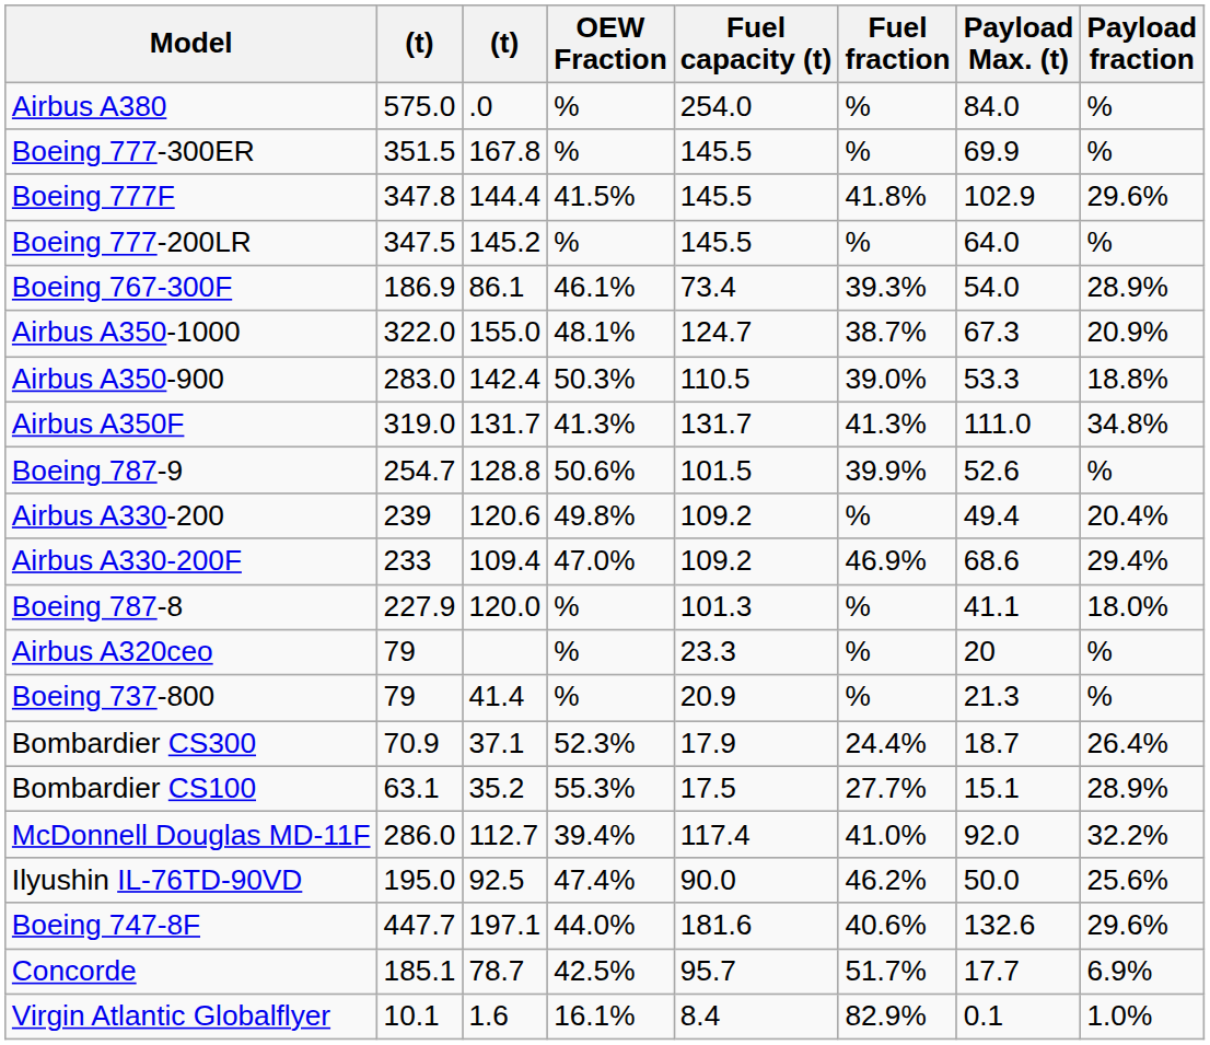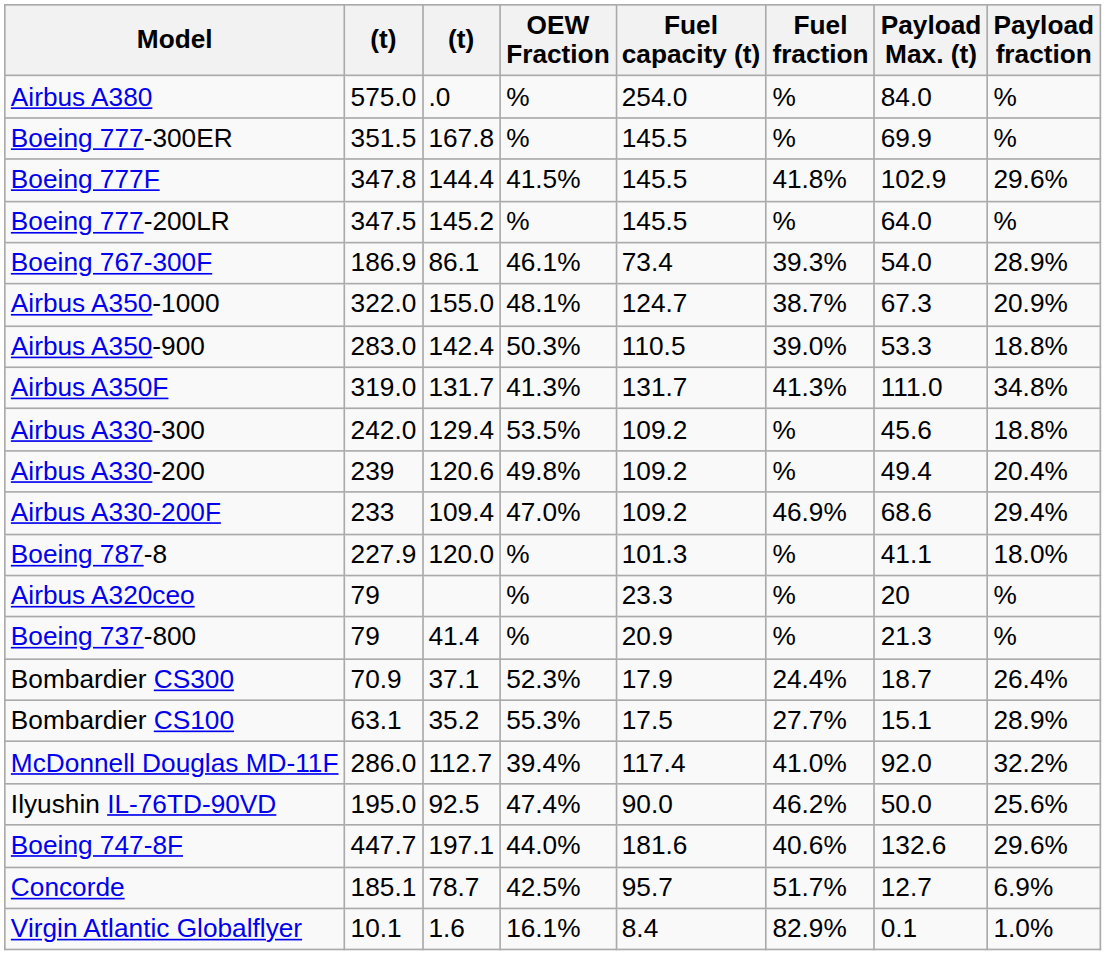 <table class="wikitable sortable">
 <tr>
 <th>Model</th>
 <th> (t)</th>
 <th> (t)</th>
 <th>OEW<br>Fraction</th>
 <th>Fuel<br>capacity (t)</th>
 <th>Fuel<br>fraction</th>
 <th>Payload<br>Max. (t)</th>
 <th>Payload<br>fraction</th>
 </tr>
 <tr>
 <td><a href='#'>Airbus A380</a></td>
 <td>575.0</td>
 <td>.0</td>
 <td>%</td>
 <td>254.0</td>
 <td>%</td>
 <td>84.0</td>
 <td>%</td>
 </tr>
 <tr>
 <td><a href='#'>Boeing 777</a>-300ER</td>
 <td>351.5</td>
 <td>167.8</td>
 <td>%</td>
 <td>145.5</td>
 <td>%</td>
 <td>69.9</td>
 <td>%</td>
 </tr>
 <tr>
 <td><a href='#'>Boeing 777F</a></td>
 <td>347.8</td>
 <td>144.4</td>
 <td>41.5%</td>
 <td>145.5</td>
 <td>41.8%</td>
 <td>102.9</td>
 <td>29.6%</td>
 </tr>
 <tr>
 <td><a href='#'>Boeing 777</a>-200LR</td>
 <td>347.5</td>
 <td>145.2</td>
 <td>%</td>
 <td>145.5</td>
 <td>%</td>
 <td>64.0</td>
 <td>%</td>
 </tr>
 <tr>
 <td><a href='#'>Boeing 767-300F</a></td>
 <td>186.9</td>
 <td>86.1</td>
 <td>46.1%</td>
 <td>73.4</td>
 <td>39.3%</td>
 <td>54.0</td>
 <td>28.9%</td>
 </tr>
 <tr>
 <td><a href='#'>Airbus A350</a>-1000</td>
 <td>322.0</td>
 <td>155.0</td>
 <td>48.1%</td>
 <td>124.7</td>
 <td>38.7%</td>
 <td>67.3</td>
 <td>20.9%</td>
 </tr>
 <tr>
 <td><a href='#'>Airbus A350</a>-900</td>
 <td>283.0</td>
 <td>142.4</td>
 <td>50.3%</td>
 <td>110.5</td>
 <td>39.0%</td>
 <td>53.3</td>
 <td>18.8%</td>
 </tr>
 <tr>
 <td><a href='#'>Airbus A350F</a></td>
 <td>319.0</td>
 <td>131.7</td>
 <td>41.3%</td>
 <td>131.7</td>
 <td>41.3%</td>
 <td>111.0</td>
 <td>34.8%</td>
 </tr>
 <tr>
-<td><a href='#'>Boeing 787</a>-9</td>
-<td>254.7</td>
-<td>128.8</td>
-<td>50.6%</td>
-<td>101.5</td>
-<td>39.9%</td>
-<td>52.6</td>
+<td><a href='#'>Airbus A330</a>-300</td>
+<td>242.0</td>
+<td>129.4</td>
+<td>53.5%</td>
+<td>109.2</td>
 <td>%</td>
+<td>45.6</td>
+<td>18.8%</td>
 </tr>
 <tr>
 <td><a href='#'>Airbus A330</a>-200</td>
 <td>239</td>
 <td>120.6</td>
 <td>49.8%</td>
 <td>109.2</td>
 <td>%</td>
 <td>49.4</td>
 <td>20.4%</td>
 </tr>
 <tr>
 <td><a href='#'>Airbus A330-200F</a></td>
 <td>233</td>
 <td>109.4</td>
 <td>47.0%</td>
 <td>109.2</td>
 <td>46.9%</td>
 <td>68.6</td>
 <td>29.4%</td>
 </tr>
 <tr>
 <td><a href='#'>Boeing 787</a>-8</td>
 <td>227.9</td>
 <td>120.0</td>
 <td>%</td>
 <td>101.3</td>
 <td>%</td>
 <td>41.1</td>
 <td>18.0%</td>
 </tr>
 <tr>
 <td><a href='#'>Airbus A320ceo</a></td>
 <td>79</td>
 <td> </td>
 <td>%</td>
 <td>23.3</td>
 <td>%</td>
 <td>20</td>
 <td>%</td>
 </tr>
 <tr>
 <td><a href='#'>Boeing 737</a>-800</td>
 <td>79</td>
 <td>41.4</td>
 <td>%</td>
 <td>20.9</td>
 <td>%</td>
 <td>21.3</td>
 <td>%</td>
 </tr>
 <tr>
 <td>Bombardier <a href='#'>CS300</a></td>
 <td>70.9</td>
 <td>37.1</td>
 <td>52.3%</td>
 <td>17.9</td>
 <td>24.4%</td>
 <td>18.7</td>
 <td>26.4%</td>
 </tr>
 <tr>
 <td>Bombardier <a href='#'>CS100</a></td>
 <td>63.1</td>
 <td>35.2</td>
 <td>55.3%</td>
 <td>17.5</td>
 <td>27.7%</td>
 <td>15.1</td>
 <td>28.9%</td>
 </tr>
 <tr>
 <td><a href='#'>McDonnell Douglas MD-11F</a></td>
 <td>286.0</td>
 <td>112.7</td>
 <td>39.4%</td>
 <td>117.4</td>
 <td>41.0%</td>
 <td>92.0</td>
 <td>32.2%</td>
 </tr>
 <tr>
 <td>Ilyushin <a href='#'>IL-76TD-90VD</a></td>
 <td>195.0</td>
 <td>92.5</td>
 <td>47.4%</td>
 <td>90.0</td>
 <td>46.2%</td>
 <td>50.0</td>
 <td>25.6%</td>
 </tr>
 <tr>
 <td><a href='#'>Boeing 747-8F</a></td>
 <td>447.7</td>
 <td>197.1</td>
 <td>44.0%</td>
 <td>181.6</td>
 <td>40.6%</td>
 <td>132.6</td>
 <td>29.6%</td>
 </tr>
 <tr>
 <td><a href='#'>Concorde</a></td>
 <td>185.1</td>
 <td>78.7</td>
 <td>42.5%</td>
 <td>95.7</td>
 <td>51.7%</td>
-<td>17.7</td>
+<td>12.7</td>
 <td>6.9%</td>
 </tr>
 <tr>
 <td><a href='#'>Virgin Atlantic Globalflyer</a></td>
 <td>10.1</td>
 <td>1.6</td>
 <td>16.1%</td>
 <td>8.4</td>
 <td>82.9%</td>
 <td>0.1</td>
 <td>1.0%</td>
 </tr>
 </table>
